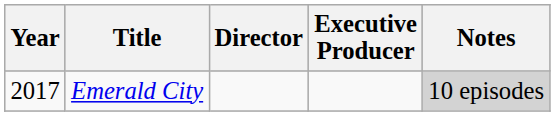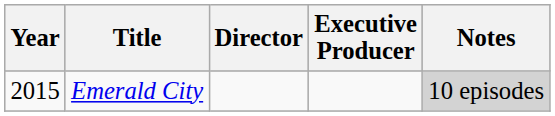 <table class="wikitable">
 <tr>
 <th>Year</th>
 <th>Title</th>
 <th>Director</th>
 <th>Executive<br>Producer</th>
 <th>Notes</th>
 </tr>
 <tr>
-<td>2017</td>
+<td>2015</td>
 <td><em><a href='#'>Emerald City</a></em></td>
 <td></td>
 <td></td>
 <td style="background: lightgrey;">10 episodes</td>
 </tr>
 </table>
